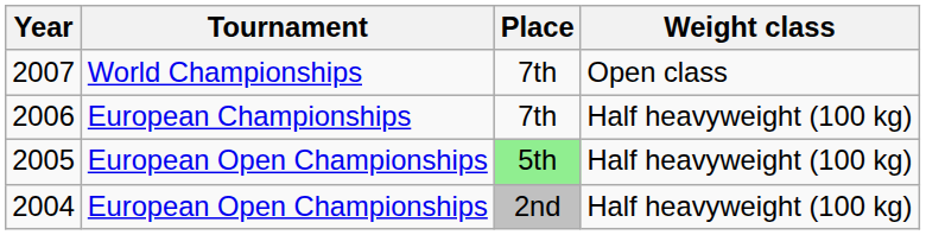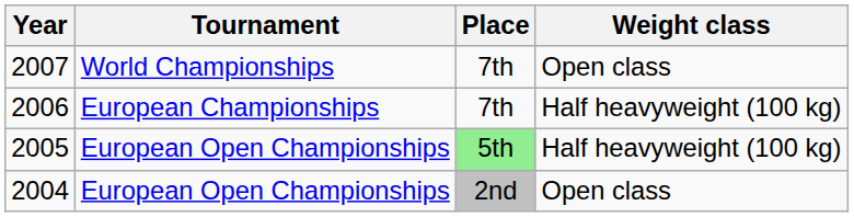 <table class=wikitable>
 <tr>
 <th>Year</th>
 <th>Tournament</th>
 <th>Place</th>
 <th>Weight class</th>
 </tr>
 <tr>
 <td>2007</td>
 <td><a href='#'>World Championships</a></td>
 <td align="center">7th</td>
 <td>Open class</td>
 </tr>
 <tr>
 <td>2006</td>
 <td><a href='#'>European Championships</a></td>
 <td align="center">7th</td>
 <td>Half heavyweight (100 kg)</td>
 </tr>
 <tr>
 <td>2005</td>
 <td><a href='#'>European Open Championships</a></td>
 <td align="center" style="background: lightgreen;">5th</td>
 <td>Half heavyweight (100 kg)</td>
 </tr>
 <tr>
 <td>2004</td>
 <td><a href='#'>European Open Championships</a></td>
 <td bgcolor="silver" align="center">2nd</td>
-<td>Half heavyweight (100 kg)</td>
+<td>Open class</td>
 </tr>
 </table>
